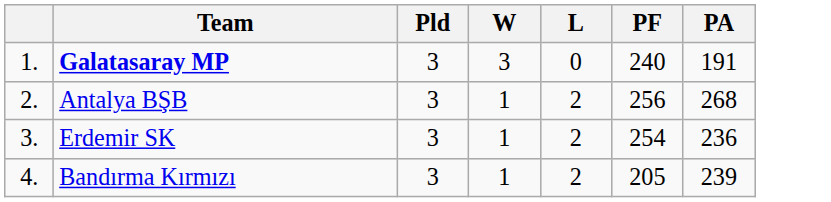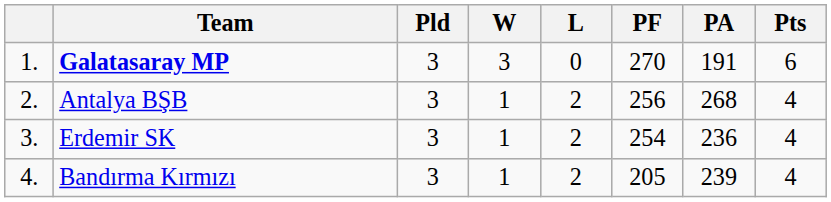 <table class="wikitable" style="text-align:center">
 <tr>
 <th width=25></th>
 <th width=220>Team</th>
 <th width=40>Pld</th>
 <th width=40>W</th>
 <th width=40>L</th>
 <th width=40>PF</th>
 <th width=40>PA</th>
+<th width=40>Pts</th>
 </tr>
 <tr style="background:;">
 <td>1.</td>
 <td align=left> <strong><a href='#'>Galatasaray MP</a></strong></td>
 <td>3</td>
 <td>3</td>
 <td>0</td>
-<td>240</td>
+<td>270</td>
 <td>191</td>
+<td>6</td>
 </tr>
 <tr style="background:;">
 <td>2.</td>
 <td align=left> <a href='#'>Antalya BŞB</a></td>
 <td>3</td>
 <td>1</td>
 <td>2</td>
 <td>256</td>
 <td>268</td>
+<td>4</td>
 </tr>
 <tr style="background:;">
 <td>3.</td>
 <td align=left> <a href='#'>Erdemir SK</a></td>
 <td>3</td>
 <td>1</td>
 <td>2</td>
 <td>254</td>
 <td>236</td>
+<td>4</td>
 </tr>
 <tr style="background:;">
 <td>4.</td>
 <td align=left> <a href='#'>Bandırma Kırmızı</a></td>
 <td>3</td>
 <td>1</td>
 <td>2</td>
 <td>205</td>
 <td>239</td>
+<td>4</td>
 </tr>
 </table>
